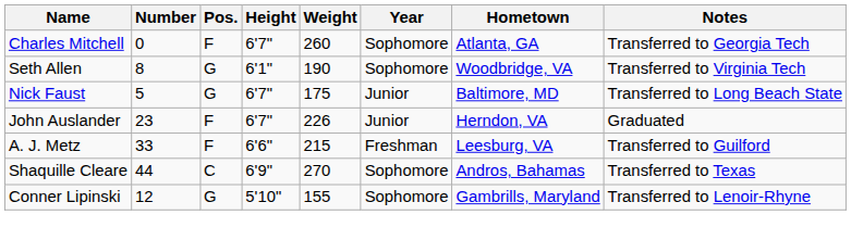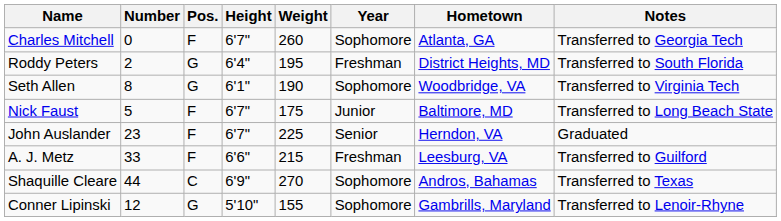 <table class="wikitable sortable" border="1">
 <tr>
 <th>Name</th>
 <th>Number</th>
 <th>Pos.</th>
 <th>Height</th>
 <th>Weight</th>
 <th>Year</th>
 <th>Hometown</th>
 <th class="unsortable">Notes</th>
 </tr>
 <tr>
 <td><a href='#'>Charles Mitchell</a></td>
 <td>0</td>
 <td>F</td>
 <td>6'7"</td>
 <td>260</td>
 <td>Sophomore</td>
 <td><a href='#'>Atlanta, GA</a></td>
 <td>Transferred to <a href='#'>Georgia Tech</a></td>
 </tr>
 <tr>
+<td>Roddy Peters</td>
+<td>2</td>
+<td>G</td>
+<td>6'4"</td>
+<td>195</td>
+<td>Freshman</td>
+<td><a href='#'>District Heights, MD</a></td>
+<td>Transferred to <a href='#'>South Florida</a></td>
+</tr>
+<tr>
 <td>Seth Allen</td>
 <td>8</td>
 <td>G</td>
 <td>6'1"</td>
 <td>190</td>
 <td>Sophomore</td>
 <td><a href='#'>Woodbridge, VA</a></td>
 <td>Transferred to <a href='#'>Virginia Tech</a></td>
 </tr>
 <tr>
 <td><a href='#'>Nick Faust</a></td>
 <td>5</td>
-<td>G</td>
+<td>F</td>
 <td>6'7"</td>
 <td>175</td>
 <td>Junior</td>
 <td><a href='#'>Baltimore, MD</a></td>
 <td>Transferred to <a href='#'>Long Beach State</a></td>
 </tr>
 <tr>
 <td>John Auslander</td>
 <td>23</td>
 <td>F</td>
 <td>6'7"</td>
-<td>226</td>
-<td>Junior</td>
+<td>225</td>
+<td>Senior</td>
 <td><a href='#'>Herndon, VA</a></td>
 <td>Graduated</td>
 </tr>
 <tr>
 <td>A. J. Metz</td>
 <td>33</td>
 <td>F</td>
 <td>6'6"</td>
 <td>215</td>
 <td>Freshman</td>
 <td><a href='#'>Leesburg, VA</a></td>
 <td>Transferred to <a href='#'>Guilford</a></td>
 </tr>
 <tr>
 <td>Shaquille Cleare</td>
 <td>44</td>
 <td>C</td>
 <td>6'9"</td>
 <td>270</td>
 <td>Sophomore</td>
 <td><a href='#'>Andros, Bahamas</a></td>
 <td>Transferred to <a href='#'>Texas</a></td>
 </tr>
 <tr>
 <td>Conner Lipinski</td>
 <td>12</td>
 <td>G</td>
 <td>5'10"</td>
 <td>155</td>
 <td>Sophomore</td>
 <td><a href='#'>Gambrills, Maryland</a></td>
 <td>Transferred to <a href='#'>Lenoir-Rhyne</a></td>
 </tr>
 </table>
